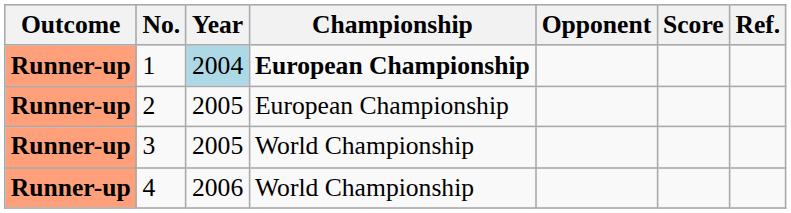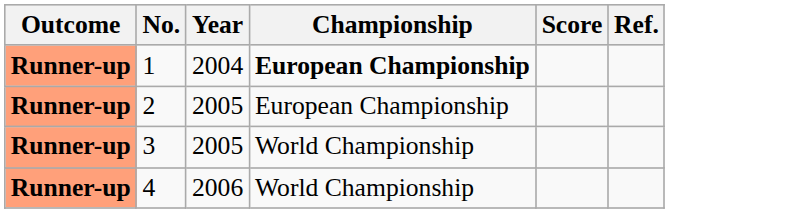 <table class="wikitable">
 <tr>
 <th>Outcome</th>
 <th>No.</th>
 <th>Year</th>
 <th>Championship</th>
-<th>Opponent</th>
 <th>Score</th>
 <th>Ref.</th>
 </tr>
 <tr>
 <th scope="row" style="background:#ffa07a;">Runner-up</th>
 <td>1</td>
-<td style="background: lightblue;">2004</td>
+<td>2004</td>
 <td><strong>European Championship</strong></td>
-<td></td>
 <td></td>
 <td></td>
 </tr>
 <tr>
 <th scope="row" style="background:#ffa07a;">Runner-up</th>
 <td>2</td>
 <td>2005</td>
 <td>European Championship</td>
 <td></td>
 <td></td>
-<td></td>
 </tr>
 <tr>
 <th scope="row" style="background:#ffa07a;">Runner-up</th>
 <td>3</td>
 <td>2005</td>
 <td>World Championship</td>
-<td></td>
 <td></td>
 <td></td>
 </tr>
 <tr>
 <th scope="row" style="background:#ffa07a;">Runner-up</th>
 <td>4</td>
 <td>2006</td>
 <td>World Championship</td>
 <td></td>
 <td></td>
-<td></td>
 </tr>
 </table>
